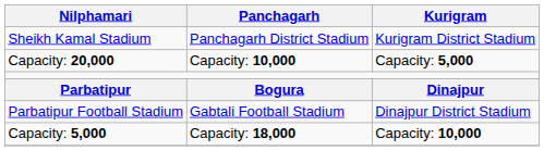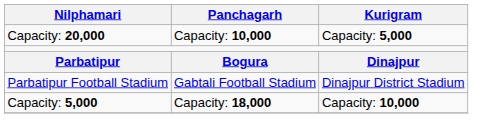 <table class="wikitable">
 <tr>
 <th><a href='#'>Nilphamari</a></th>
 <th><a href='#'>Panchagarh</a></th>
 <th><a href='#'>Kurigram</a></th>
-</tr>
-<tr>
-<td><a href='#'>Sheikh Kamal Stadium</a></td>
-<td><a href='#'>Panchagarh District Stadium</a></td>
-<td><a href='#'>Kurigram District Stadium</a></td>
 </tr>
 <tr>
 <td>Capacity: <strong>20,000</strong></td>
 <td>Capacity: <strong>10,000</strong></td>
 <td>Capacity: <strong>5,000</strong></td>
 </tr>
 <tr>
 <td colspan=3></td>
 </tr>
 <tr>
 <th><a href='#'>Parbatipur</a></th>
 <th><a href='#'>Bogura</a></th>
 <th><a href='#'>Dinajpur</a></th>
 </tr>
 <tr>
 <td><a href='#'>Parbatipur Football Stadium</a></td>
 <td><a href='#'>Gabtali Football Stadium</a></td>
 <td><a href='#'>Dinajpur District Stadium</a></td>
 </tr>
 <tr>
 <td>Capacity: <strong>5,000</strong></td>
 <td>Capacity: <strong>18,000</strong></td>
 <td>Capacity: <strong>10,000</strong></td>
 </tr>
 <tr>
 </tr>
 </table>
